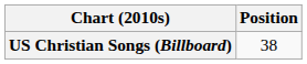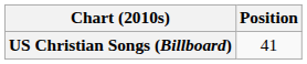 <table class="wikitable plainrowheaders" style="text-align:center">
 <tr>
 <th scope="col">Chart (2010s)</th>
 <th scope="col">Position</th>
 </tr>
 <tr>
 <th scope="row">US Christian Songs (<em>Billboard</em>)</th>
-<td>38</td>
+<td>41</td>
 </tr>
 </table>
